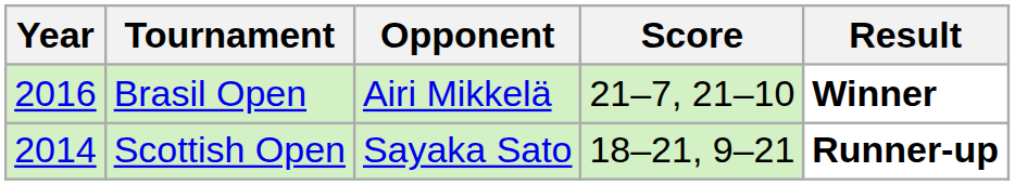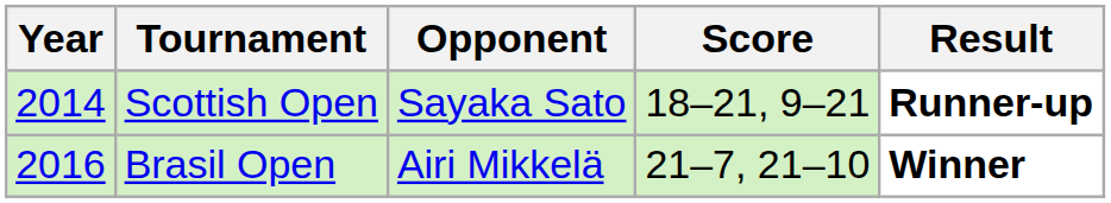 <table class="sortable wikitable" style="font-size: 90%;">
 <tr>
 <th>Year</th>
 <th>Tournament</th>
 <th>Opponent</th>
 <th>Score</th>
 <th>Result</th>
 </tr>
 <tr style="background:#D4F1C5">
+<td align="center"><a href='#'>2014</a></td>
+<td align="left"><a href='#'>Scottish Open</a></td>
+<td align="left"> <a href='#'>Sayaka Sato</a></td>
+<td align="left">18–21, 9–21</td>
+<td style="text-align:left; background:white"> <strong>Runner-up</strong></td>
+</tr>
+<tr style="background:#D4F1C5">
 <td align="center"><a href='#'>2016</a></td>
 <td align="left"><a href='#'>Brasil Open</a></td>
 <td align="left"> <a href='#'>Airi Mikkelä</a></td>
 <td align="left">21–7, 21–10</td>
 <td style="text-align:left; background:white"> <strong>Winner</strong></td>
 </tr>
-<tr style="background:#D4F1C5">
-<td align="center"><a href='#'>2014</a></td>
-<td align="left"><a href='#'>Scottish Open</a></td>
-<td align="left"> <a href='#'>Sayaka Sato</a></td>
-<td align="left">18–21, 9–21</td>
-<td style="text-align:left; background:white"> <strong>Runner-up</strong></td>
-</tr>
 </table>
